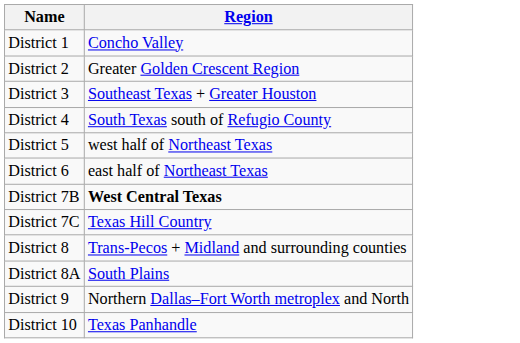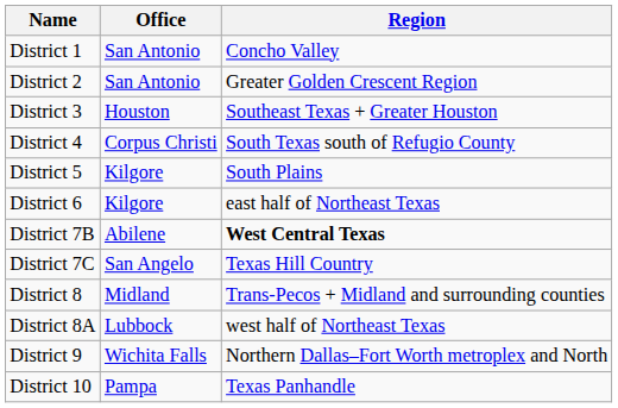 <table class="wikitable">
 <tr>
 <th>Name</th>
+<th>Office</th>
 <th><a href='#'>Region</a></th>
 </tr>
 <tr>
 <td>District 1</td>
+<td><a href='#'>San Antonio</a></td>
 <td><a href='#'>Concho Valley</a></td>
 </tr>
 <tr>
 <td>District 2</td>
+<td><a href='#'>San Antonio</a></td>
 <td>Greater <a href='#'>Golden Crescent Region</a></td>
 </tr>
 <tr>
 <td>District 3</td>
+<td><a href='#'>Houston </a></td>
 <td><a href='#'>Southeast Texas</a> + <a href='#'>Greater Houston</a></td>
 </tr>
 <tr>
 <td>District 4</td>
+<td><a href='#'>Corpus Christi</a></td>
 <td><a href='#'>South Texas</a> south of <a href='#'>Refugio County</a></td>
 </tr>
 <tr>
 <td>District 5</td>
-<td>west half of <a href='#'>Northeast Texas</a></td>
+<td><a href='#'>Kilgore</a></td>
+<td><a href='#'>South Plains</a></td>
 </tr>
 <tr>
 <td>District 6</td>
+<td><a href='#'>Kilgore</a></td>
 <td>east half of <a href='#'>Northeast Texas</a></td>
 </tr>
 <tr>
 <td>District 7B</td>
+<td><a href='#'>Abilene</a></td>
 <td><strong>West Central Texas</strong></td>
 </tr>
 <tr>
 <td>District 7C</td>
+<td><a href='#'>San Angelo</a></td>
 <td><a href='#'>Texas Hill Country</a></td>
 </tr>
 <tr>
 <td>District 8</td>
+<td><a href='#'>Midland</a></td>
 <td><a href='#'>Trans-Pecos</a> + <a href='#'>Midland</a> and surrounding counties</td>
 </tr>
 <tr>
 <td>District 8A</td>
-<td><a href='#'>South Plains</a></td>
+<td><a href='#'>Lubbock</a></td>
+<td>west half of <a href='#'>Northeast Texas</a></td>
 </tr>
 <tr>
 <td>District 9</td>
+<td><a href='#'>Wichita Falls</a></td>
 <td>Northern <a href='#'>Dallas–Fort Worth metroplex</a> and North</td>
 </tr>
 <tr>
 <td>District 10</td>
+<td><a href='#'>Pampa</a></td>
 <td><a href='#'>Texas Panhandle</a></td>
 </tr>
 </table>
